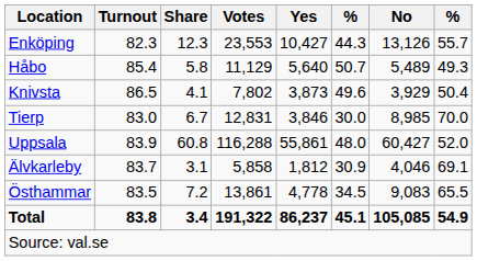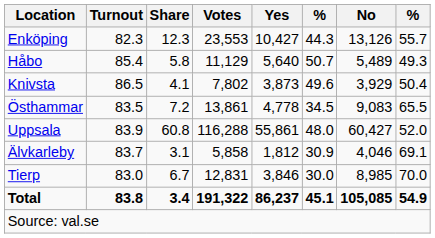 <table class="wikitable sortable" style=text-align:right>
 <tr>
 <th>Location</th>
 <th>Turnout</th>
 <th>Share</th>
 <th>Votes</th>
 <th>Yes</th>
 <th>%</th>
 <th>No</th>
 <th>%</th>
 </tr>
 <tr>
 <td align=left><a href='#'>Enköping</a></td>
 <td>82.3</td>
 <td>12.3</td>
 <td>23,553</td>
 <td>10,427</td>
 <td>44.3</td>
 <td>13,126</td>
 <td>55.7</td>
 </tr>
 <tr>
 <td align=left><a href='#'>Håbo</a></td>
 <td>85.4</td>
 <td>5.8</td>
 <td>11,129</td>
 <td>5,640</td>
 <td>50.7</td>
 <td>5,489</td>
 <td>49.3</td>
 </tr>
 <tr>
 <td align=left><a href='#'>Knivsta</a></td>
 <td>86.5</td>
 <td>4.1</td>
 <td>7,802</td>
 <td>3,873</td>
 <td>49.6</td>
 <td>3,929</td>
 <td>50.4</td>
 </tr>
 <tr>
-<td align=left><a href='#'>Tierp</a></td>
-<td>83.0</td>
-<td>6.7</td>
-<td>12,831</td>
-<td>3,846</td>
-<td>30.0</td>
-<td>8,985</td>
-<td>70.0</td>
+<td align=left><a href='#'>Östhammar</a></td>
+<td>83.5</td>
+<td>7.2</td>
+<td>13,861</td>
+<td>4,778</td>
+<td>34.5</td>
+<td>9,083</td>
+<td>65.5</td>
 </tr>
 <tr>
 <td align=left><a href='#'>Uppsala</a></td>
 <td>83.9</td>
 <td>60.8</td>
 <td>116,288</td>
 <td>55,861</td>
 <td>48.0</td>
 <td>60,427</td>
 <td>52.0</td>
 </tr>
 <tr>
 <td align=left><a href='#'>Älvkarleby</a></td>
 <td>83.7</td>
 <td>3.1</td>
 <td>5,858</td>
 <td>1,812</td>
 <td>30.9</td>
 <td>4,046</td>
 <td>69.1</td>
 </tr>
 <tr>
-<td align=left><a href='#'>Östhammar</a></td>
-<td>83.5</td>
-<td>7.2</td>
-<td>13,861</td>
-<td>4,778</td>
-<td>34.5</td>
-<td>9,083</td>
-<td>65.5</td>
+<td align=left><a href='#'>Tierp</a></td>
+<td>83.0</td>
+<td>6.7</td>
+<td>12,831</td>
+<td>3,846</td>
+<td>30.0</td>
+<td>8,985</td>
+<td>70.0</td>
 </tr>
 <tr>
 <td align=left><strong>Total</strong></td>
 <td><strong>83.8</strong></td>
 <td><strong>3.4</strong></td>
 <td><strong>191,322</strong></td>
 <td><strong>86,237</strong></td>
 <td><strong>45.1</strong></td>
 <td><strong>105,085</strong></td>
 <td><strong>54.9</strong></td>
 </tr>
 <tr>
 <td align=left colspan=8>Source: val.se </td>
 </tr>
 </table>
